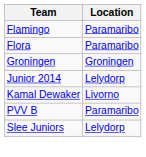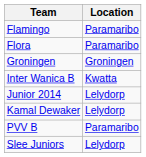 <table class="wikitable">
 <tr>
 <th>Team</th>
 <th>Location</th>
 </tr>
 <tr>
 <td><a href='#'>Flamingo</a></td>
 <td><a href='#'>Paramaribo</a></td>
 </tr>
 <tr>
 <td><a href='#'>Flora</a></td>
 <td><a href='#'>Paramaribo</a></td>
 </tr>
 <tr>
 <td><a href='#'>Groningen</a></td>
 <td><a href='#'>Groningen</a></td>
 </tr>
 <tr>
+<td><a href='#'>Inter Wanica B</a></td>
+<td><a href='#'>Kwatta</a></td>
+</tr>
+<tr>
 <td><a href='#'>Junior 2014</a></td>
 <td><a href='#'>Lelydorp</a></td>
 </tr>
 <tr>
 <td><a href='#'>Kamal Dewaker</a></td>
-<td><a href='#'>Livorno</a></td>
+<td><a href='#'>Lelydorp</a></td>
 </tr>
 <tr>
 <td><a href='#'>PVV B</a></td>
 <td><a href='#'>Paramaribo</a></td>
 </tr>
 <tr>
 <td><a href='#'>Slee Juniors</a></td>
 <td><a href='#'>Lelydorp</a></td>
 </tr>
 </table>
